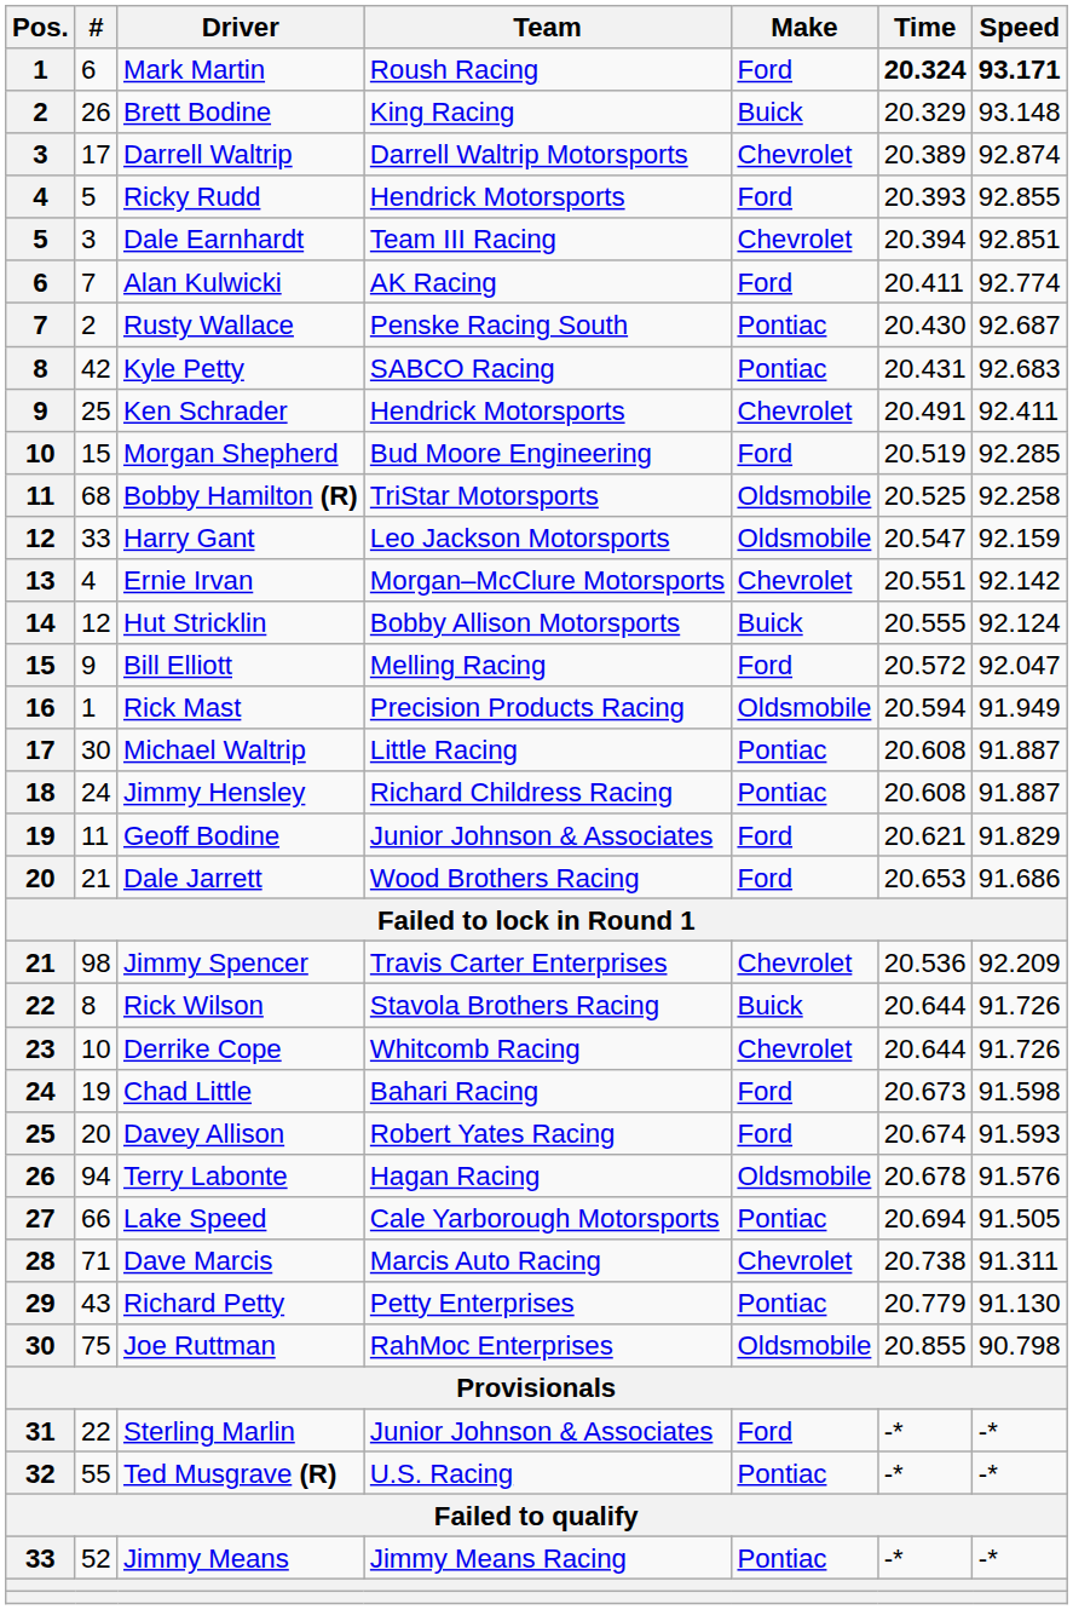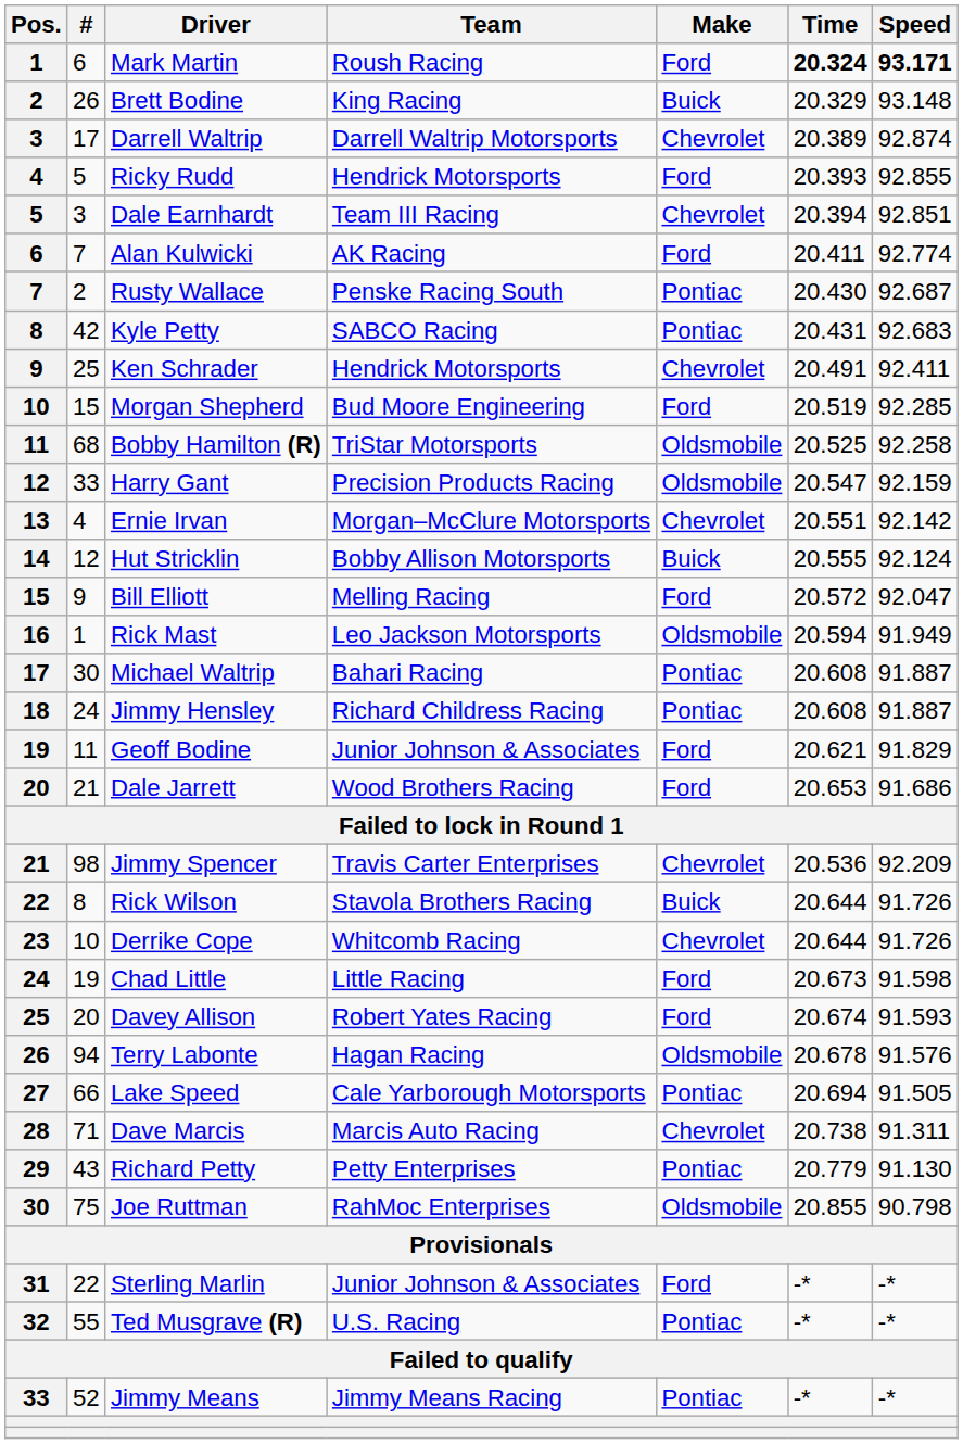 <table class="wikitable" style="font-size:95%">
 <tr>
 <th>Pos.</th>
 <th>#</th>
 <th>Driver</th>
 <th>Team</th>
 <th>Make</th>
 <th>Time</th>
 <th>Speed</th>
 </tr>
 <tr>
 <th>1</th>
 <td>6</td>
 <td><a href='#'>Mark Martin</a></td>
 <td><a href='#'>Roush Racing</a></td>
 <td><a href='#'>Ford</a></td>
 <td><strong>20.324</strong></td>
 <td><strong>93.171</strong></td>
 </tr>
 <tr>
 <th>2</th>
 <td>26</td>
 <td><a href='#'>Brett Bodine</a></td>
 <td><a href='#'>King Racing</a></td>
 <td><a href='#'>Buick</a></td>
 <td>20.329</td>
 <td>93.148</td>
 </tr>
 <tr>
 <th>3</th>
 <td>17</td>
 <td><a href='#'>Darrell Waltrip</a></td>
 <td><a href='#'>Darrell Waltrip Motorsports</a></td>
 <td><a href='#'>Chevrolet</a></td>
 <td>20.389</td>
 <td>92.874</td>
 </tr>
 <tr>
 <th>4</th>
 <td>5</td>
 <td><a href='#'>Ricky Rudd</a></td>
 <td><a href='#'>Hendrick Motorsports</a></td>
 <td><a href='#'>Ford</a></td>
 <td>20.393</td>
 <td>92.855</td>
 </tr>
 <tr>
 <th>5</th>
 <td>3</td>
 <td><a href='#'>Dale Earnhardt</a></td>
 <td><a href='#'>Team III Racing</a></td>
 <td><a href='#'>Chevrolet</a></td>
 <td>20.394</td>
 <td>92.851</td>
 </tr>
 <tr>
 <th>6</th>
 <td>7</td>
 <td><a href='#'>Alan Kulwicki</a></td>
 <td><a href='#'>AK Racing</a></td>
 <td><a href='#'>Ford</a></td>
 <td>20.411</td>
 <td>92.774</td>
 </tr>
 <tr>
 <th>7</th>
 <td>2</td>
 <td><a href='#'>Rusty Wallace</a></td>
 <td><a href='#'>Penske Racing South</a></td>
 <td><a href='#'>Pontiac</a></td>
 <td>20.430</td>
 <td>92.687</td>
 </tr>
 <tr>
 <th>8</th>
 <td>42</td>
 <td><a href='#'>Kyle Petty</a></td>
 <td><a href='#'>SABCO Racing</a></td>
 <td><a href='#'>Pontiac</a></td>
 <td>20.431</td>
 <td>92.683</td>
 </tr>
 <tr>
 <th>9</th>
 <td>25</td>
 <td><a href='#'>Ken Schrader</a></td>
 <td><a href='#'>Hendrick Motorsports</a></td>
 <td><a href='#'>Chevrolet</a></td>
 <td>20.491</td>
 <td>92.411</td>
 </tr>
 <tr>
 <th>10</th>
 <td>15</td>
 <td><a href='#'>Morgan Shepherd</a></td>
 <td><a href='#'>Bud Moore Engineering</a></td>
 <td><a href='#'>Ford</a></td>
 <td>20.519</td>
 <td>92.285</td>
 </tr>
 <tr>
 <th>11</th>
 <td>68</td>
 <td><a href='#'>Bobby Hamilton</a> <strong>(R)</strong></td>
 <td><a href='#'>TriStar Motorsports</a></td>
 <td><a href='#'>Oldsmobile</a></td>
 <td>20.525</td>
 <td>92.258</td>
 </tr>
 <tr>
 <th>12</th>
 <td>33</td>
 <td><a href='#'>Harry Gant</a></td>
-<td><a href='#'>Leo Jackson Motorsports</a></td>
+<td><a href='#'>Precision Products Racing</a></td>
 <td><a href='#'>Oldsmobile</a></td>
 <td>20.547</td>
 <td>92.159</td>
 </tr>
 <tr>
 <th>13</th>
 <td>4</td>
 <td><a href='#'>Ernie Irvan</a></td>
 <td><a href='#'>Morgan–McClure Motorsports</a></td>
 <td><a href='#'>Chevrolet</a></td>
 <td>20.551</td>
 <td>92.142</td>
 </tr>
 <tr>
 <th>14</th>
 <td>12</td>
 <td><a href='#'>Hut Stricklin</a></td>
 <td><a href='#'>Bobby Allison Motorsports</a></td>
 <td><a href='#'>Buick</a></td>
 <td>20.555</td>
 <td>92.124</td>
 </tr>
 <tr>
 <th>15</th>
 <td>9</td>
 <td><a href='#'>Bill Elliott</a></td>
 <td><a href='#'>Melling Racing</a></td>
 <td><a href='#'>Ford</a></td>
 <td>20.572</td>
 <td>92.047</td>
 </tr>
 <tr>
 <th>16</th>
 <td>1</td>
 <td><a href='#'>Rick Mast</a></td>
-<td><a href='#'>Precision Products Racing</a></td>
+<td><a href='#'>Leo Jackson Motorsports</a></td>
 <td><a href='#'>Oldsmobile</a></td>
 <td>20.594</td>
 <td>91.949</td>
 </tr>
 <tr>
 <th>17</th>
 <td>30</td>
 <td><a href='#'>Michael Waltrip</a></td>
-<td><a href='#'>Little Racing</a></td>
+<td><a href='#'>Bahari Racing</a></td>
 <td><a href='#'>Pontiac</a></td>
 <td>20.608</td>
 <td>91.887</td>
 </tr>
 <tr>
 <th>18</th>
 <td>24</td>
 <td><a href='#'>Jimmy Hensley</a></td>
 <td><a href='#'>Richard Childress Racing</a></td>
 <td><a href='#'>Pontiac</a></td>
 <td>20.608</td>
 <td>91.887</td>
 </tr>
 <tr>
 <th>19</th>
 <td>11</td>
 <td><a href='#'>Geoff Bodine</a></td>
 <td><a href='#'>Junior Johnson & Associates</a></td>
 <td><a href='#'>Ford</a></td>
 <td>20.621</td>
 <td>91.829</td>
 </tr>
 <tr>
 <th>20</th>
 <td>21</td>
 <td><a href='#'>Dale Jarrett</a></td>
 <td><a href='#'>Wood Brothers Racing</a></td>
 <td><a href='#'>Ford</a></td>
 <td>20.653</td>
 <td>91.686</td>
 </tr>
 <tr>
 <th colspan="7">Failed to lock in Round 1</th>
 </tr>
 <tr>
 <th>21</th>
 <td>98</td>
 <td><a href='#'>Jimmy Spencer</a></td>
 <td><a href='#'>Travis Carter Enterprises</a></td>
 <td><a href='#'>Chevrolet</a></td>
 <td>20.536</td>
 <td>92.209</td>
 </tr>
 <tr>
 <th>22</th>
 <td>8</td>
 <td><a href='#'>Rick Wilson</a></td>
 <td><a href='#'>Stavola Brothers Racing</a></td>
 <td><a href='#'>Buick</a></td>
 <td>20.644</td>
 <td>91.726</td>
 </tr>
 <tr>
 <th>23</th>
 <td>10</td>
 <td><a href='#'>Derrike Cope</a></td>
 <td><a href='#'>Whitcomb Racing</a></td>
 <td><a href='#'>Chevrolet</a></td>
 <td>20.644</td>
 <td>91.726</td>
 </tr>
 <tr>
 <th>24</th>
 <td>19</td>
 <td><a href='#'>Chad Little</a></td>
-<td><a href='#'>Bahari Racing</a></td>
+<td><a href='#'>Little Racing</a></td>
 <td><a href='#'>Ford</a></td>
 <td>20.673</td>
 <td>91.598</td>
 </tr>
 <tr>
 <th>25</th>
 <td>20</td>
 <td><a href='#'>Davey Allison</a></td>
 <td><a href='#'>Robert Yates Racing</a></td>
 <td><a href='#'>Ford</a></td>
 <td>20.674</td>
 <td>91.593</td>
 </tr>
 <tr>
 <th>26</th>
 <td>94</td>
 <td><a href='#'>Terry Labonte</a></td>
 <td><a href='#'>Hagan Racing</a></td>
 <td><a href='#'>Oldsmobile</a></td>
 <td>20.678</td>
 <td>91.576</td>
 </tr>
 <tr>
 <th>27</th>
 <td>66</td>
 <td><a href='#'>Lake Speed</a></td>
 <td><a href='#'>Cale Yarborough Motorsports</a></td>
 <td><a href='#'>Pontiac</a></td>
 <td>20.694</td>
 <td>91.505</td>
 </tr>
 <tr>
 <th>28</th>
 <td>71</td>
 <td><a href='#'>Dave Marcis</a></td>
 <td><a href='#'>Marcis Auto Racing</a></td>
 <td><a href='#'>Chevrolet</a></td>
 <td>20.738</td>
 <td>91.311</td>
 </tr>
 <tr>
 <th>29</th>
 <td>43</td>
 <td><a href='#'>Richard Petty</a></td>
 <td><a href='#'>Petty Enterprises</a></td>
 <td><a href='#'>Pontiac</a></td>
 <td>20.779</td>
 <td>91.130</td>
 </tr>
 <tr>
 <th>30</th>
 <td>75</td>
 <td><a href='#'>Joe Ruttman</a></td>
 <td><a href='#'>RahMoc Enterprises</a></td>
 <td><a href='#'>Oldsmobile</a></td>
 <td>20.855</td>
 <td>90.798</td>
 </tr>
 <tr>
 <th colspan="7">Provisionals</th>
 </tr>
 <tr>
 <th>31</th>
 <td>22</td>
 <td><a href='#'>Sterling Marlin</a></td>
 <td><a href='#'>Junior Johnson & Associates</a></td>
 <td><a href='#'>Ford</a></td>
 <td>-*</td>
 <td>-*</td>
 </tr>
 <tr>
 <th>32</th>
 <td>55</td>
 <td><a href='#'>Ted Musgrave</a> <strong>(R)</strong></td>
 <td><a href='#'>U.S. Racing</a></td>
 <td><a href='#'>Pontiac</a></td>
 <td>-*</td>
 <td>-*</td>
 </tr>
 <tr>
 <th colspan="7">Failed to qualify</th>
 </tr>
 <tr>
 <th>33</th>
 <td>52</td>
 <td><a href='#'>Jimmy Means</a></td>
 <td><a href='#'>Jimmy Means Racing</a></td>
 <td><a href='#'>Pontiac</a></td>
 <td>-*</td>
 <td>-*</td>
 </tr>
 <tr>
 <th colspan="7"></th>
 </tr>
 <tr>
 <th colspan="7"></th>
 </tr>
 </table>
